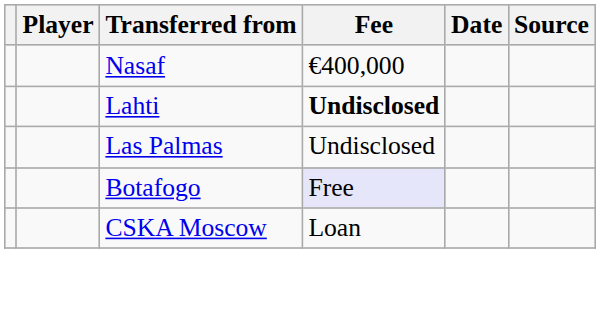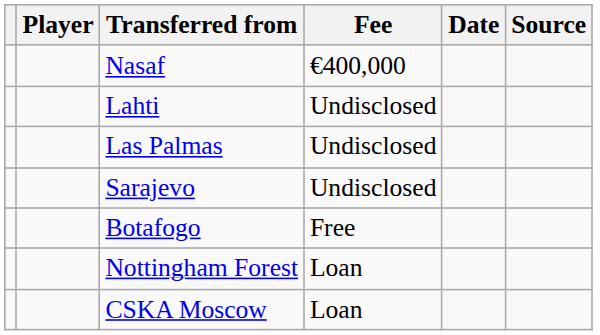 <table class="wikitable plainrowheaders sortable">
 <tr>
 <th></th>
 <th scope="col">Player</th>
 <th>Transferred from</th>
 <th style="width: 65px;">Fee</th>
 <th scope="col">Date</th>
 <th scope="col">Source</th>
 </tr>
 <tr>
 <td align="center"></td>
 <td></td>
 <td> <a href='#'>Nasaf</a></td>
 <td>€400,000</td>
 <td></td>
 <td></td>
 </tr>
 <tr>
 <td align="center"></td>
 <td></td>
 <td> <a href='#'>Lahti</a></td>
-<td><strong>Undisclosed</strong></td>
+<td>Undisclosed</td>
 <td></td>
 <td></td>
 </tr>
 <tr>
 <td align="center"></td>
 <td></td>
 <td> <a href='#'>Las Palmas</a></td>
 <td>Undisclosed</td>
 <td></td>
 <td></td>
 </tr>
 <tr>
 <td align="center"></td>
 <td></td>
+<td> <a href='#'>Sarajevo</a></td>
+<td>Undisclosed</td>
+<td></td>
+<td></td>
+</tr>
+<tr>
+<td align="center"></td>
+<td></td>
 <td> <a href='#'>Botafogo</a></td>
-<td style="background: lavender;">Free</td>
+<td>Free</td>
+<td></td>
+<td></td>
+</tr>
+<tr>
+<td align="center"></td>
+<td></td>
+<td> <a href='#'>Nottingham Forest</a></td>
+<td>Loan</td>
 <td></td>
 <td></td>
 </tr>
 <tr>
 <td align="center"></td>
 <td></td>
 <td> <a href='#'>CSKA Moscow</a></td>
 <td>Loan</td>
 <td></td>
 <td></td>
 </tr>
 </table>
